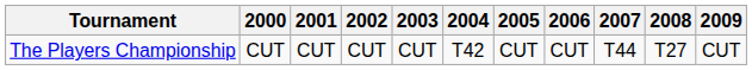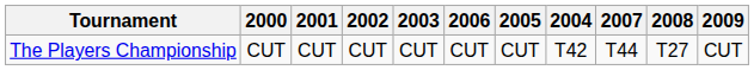 <table class="wikitable" style="font-size:95%;text-align:center;">
 <tr>
 <th>Tournament</th>
 <th>2000</th>
 <th>2001</th>
 <th>2002</th>
 <th>2003</th>
+<th>2006</th>
+<th>2005</th>
 <th>2004</th>
-<th>2005</th>
-<th>2006</th>
 <th>2007</th>
 <th>2008</th>
 <th>2009</th>
 </tr>
 <tr>
 <td align=left><a href='#'>The Players Championship</a></td>
 <td>CUT</td>
 <td>CUT</td>
 <td>CUT</td>
 <td>CUT</td>
-<td>T42</td>
 <td>CUT</td>
 <td>CUT</td>
+<td>T42</td>
 <td>T44</td>
 <td>T27</td>
 <td>CUT</td>
 </tr>
 </table>
